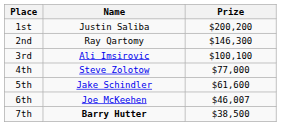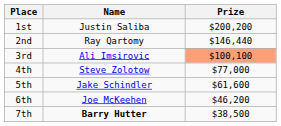 <table class="wikitable">
 <tr>
 <th width="50">Place</th>
 <th width="200">Name</th>
 <th width="125">Prize</th>
 </tr>
 <tr>
 <td align = "center">1st</td>
 <td align = "center"> Justin Saliba</td>
 <td align = "center">$200,200</td>
 </tr>
 <tr>
 <td align = "center">2nd</td>
 <td align = "center"> Ray Qartomy</td>
-<td align = "center">$146,300</td>
+<td align = "center">$146,440</td>
 </tr>
 <tr>
 <td align = "center">3rd</td>
 <td align = "center"> <a href='#'>Ali Imsirovic</a></td>
-<td align = "center">$100,100</td>
+<td align = "center" style="background: lightsalmon;">$100,100</td>
 </tr>
 <tr>
 <td align = "center">4th</td>
 <td align = "center"> <a href='#'>Steve Zolotow</a></td>
 <td align = "center">$77,000</td>
 </tr>
 <tr>
 <td align = "center">5th</td>
 <td align = "center"> <a href='#'>Jake Schindler</a></td>
 <td align = "center">$61,600</td>
 </tr>
 <tr>
 <td align = "center">6th</td>
 <td align = "center"> <a href='#'>Joe McKeehen</a></td>
-<td align = "center">$46,007</td>
+<td align = "center">$46,200</td>
 </tr>
 <tr>
 <td align = "center">7th</td>
 <td align = "center"><strong> Barry Hutter</strong></td>
 <td align = "center">$38,500</td>
 </tr>
 </table>
